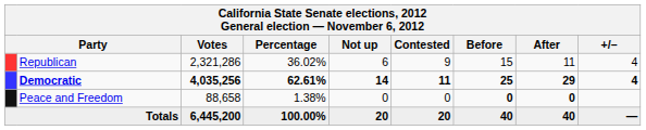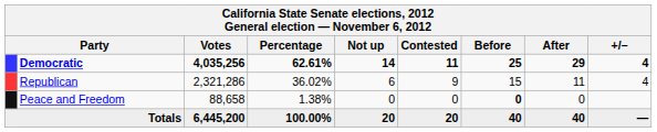 <table class="wikitable" style="font-size:95%;">
 <tr>
 <th colspan="9">California State Senate elections, 2012<br>General election — November 6, 2012</th>
 </tr>
 <tr>
 <th colspan=2 style="width: 15em">Party</th>
 <th style="width: 5em">Votes</th>
 <th style="width: 7em">Percentage</th>
 <th style="width: 5em">Not up</th>
 <th style="width: 5em">Contested</th>
 <th style="width: 5em">Before</th>
 <th style="width: 5em">After</th>
 <th style="width: 5em">+/–</th>
 </tr>
 <tr>
+<th style="background-color:#3333FF; width: 3px"></th>
+<td style="width: 130px"><strong><a href='#'>Democratic</a></strong></td>
+<td align="right"><strong>4,035,256</strong></td>
+<td align="right"><strong>62.61%</strong></td>
+<td align="right"><strong>14</strong></td>
+<td align="right"><strong>11</strong></td>
+<td align="right"><strong>25</strong></td>
+<td align="right"><strong>29</strong></td>
+<td align="right"><strong> 4</strong></td>
+</tr>
+<tr>
 <th style="background-color:#FF3333; width: 3px"></th>
 <td style="width: 130px"><a href='#'>Republican</a></td>
 <td align="right">2,321,286</td>
 <td align="right">36.02%</td>
 <td align="right">6</td>
 <td align="right">9</td>
 <td align="right">15</td>
 <td align="right">11</td>
 <td align="right"> 4</td>
 </tr>
 <tr>
-<th style="background-color:#3333FF; width: 3px"></th>
-<td style="width: 130px"><strong><a href='#'>Democratic</a></strong></td>
-<td align="right"><strong>4,035,256</strong></td>
-<td align="right"><strong>62.61%</strong></td>
-<td align="right"><strong>14</strong></td>
-<td align="right"><strong>11</strong></td>
-<td align="right"><strong>25</strong></td>
-<td align="right"><strong>29</strong></td>
-<td align="right"><strong> 4</strong></td>
-</tr>
-<tr>
 <th style="background-color:#111111; width: 3px"></th>
 <td style="width: 130px"><a href='#'>Peace and Freedom</a></td>
 <td align="right">88,658</td>
 <td align="right">1.38%</td>
 <td align="right">0</td>
 <td align="right">0</td>
 <td align="right"><strong>0</strong></td>
-<td align="right"><strong>0</strong></td>
+<td align="right">0</td>
 <td align="right"></td>
 </tr>
 <tr bgcolor="#EEEEEE">
 <td colspan="2" align="right"><strong>Totals</strong></td>
 <td align="right"><strong>6,445,200</strong></td>
 <td align="right"><strong>100.00%</strong></td>
 <td align="right"><strong>20</strong></td>
 <td align="right"><strong>20</strong></td>
 <td align="right"><strong>40</strong></td>
 <td align="right"><strong>40</strong></td>
 <td align="right"><strong>—</strong></td>
 </tr>
 </table>
